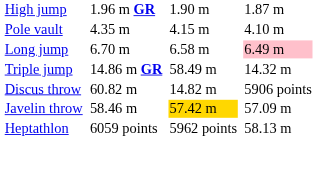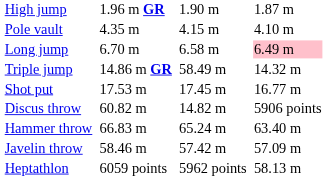 <table>
 <tr>
 <td><a href='#'>High jump</a><br></td>
 <td></td>
 <td>1.96 m <strong><a href='#'>GR</a></strong></td>
 <td></td>
 <td>1.90 m</td>
 <td></td>
 <td>1.87 m</td>
 </tr>
 <tr>
 <td rowspan=3><a href='#'>Pole vault</a><br></td>
 <td rowspan=3></td>
 <td rowspan=3>4.35 m</td>
 <td rowspan=3></td>
 <td rowspan=3>4.15 m</td>
 <td></td>
 <td rowspan=3>4.10 m</td>
 </tr>
 <tr>
 <td></td>
 </tr>
 <tr>
 <td></td>
 </tr>
 <tr>
 <td><a href='#'>Long jump</a><br></td>
 <td></td>
 <td>6.70 m</td>
 <td></td>
 <td>6.58 m</td>
 <td></td>
 <td style="background: pink;">6.49 m</td>
 </tr>
 <tr>
 <td><a href='#'>Triple jump</a><br></td>
 <td></td>
 <td>14.86 m <strong><a href='#'>GR</a></strong></td>
 <td></td>
 <td>58.49 m</td>
 <td></td>
 <td>14.32 m</td>
 </tr>
 <tr>
+<td><a href='#'>Shot put</a><br></td>
+<td></td>
+<td>17.53 m</td>
+<td></td>
+<td>17.45 m</td>
+<td></td>
+<td>16.77 m</td>
+</tr>
+<tr>
 <td><a href='#'>Discus throw</a><br></td>
 <td></td>
 <td>60.82 m</td>
 <td></td>
 <td>14.82 m</td>
 <td></td>
 <td>5906 points</td>
 </tr>
 <tr>
+<td><a href='#'>Hammer throw</a><br></td>
+<td></td>
+<td>66.83 m</td>
+<td></td>
+<td>65.24 m</td>
+<td></td>
+<td>63.40 m</td>
+</tr>
+<tr>
 <td><a href='#'>Javelin throw</a><br></td>
 <td></td>
 <td>58.46 m</td>
 <td></td>
-<td style="background: gold;">57.42 m</td>
+<td>57.42 m</td>
 <td></td>
 <td>57.09 m</td>
 </tr>
 <tr>
 <td><a href='#'>Heptathlon</a><br></td>
 <td></td>
 <td>6059 points</td>
 <td></td>
 <td>5962 points</td>
 <td></td>
 <td>58.13 m</td>
 </tr>
 </table>
